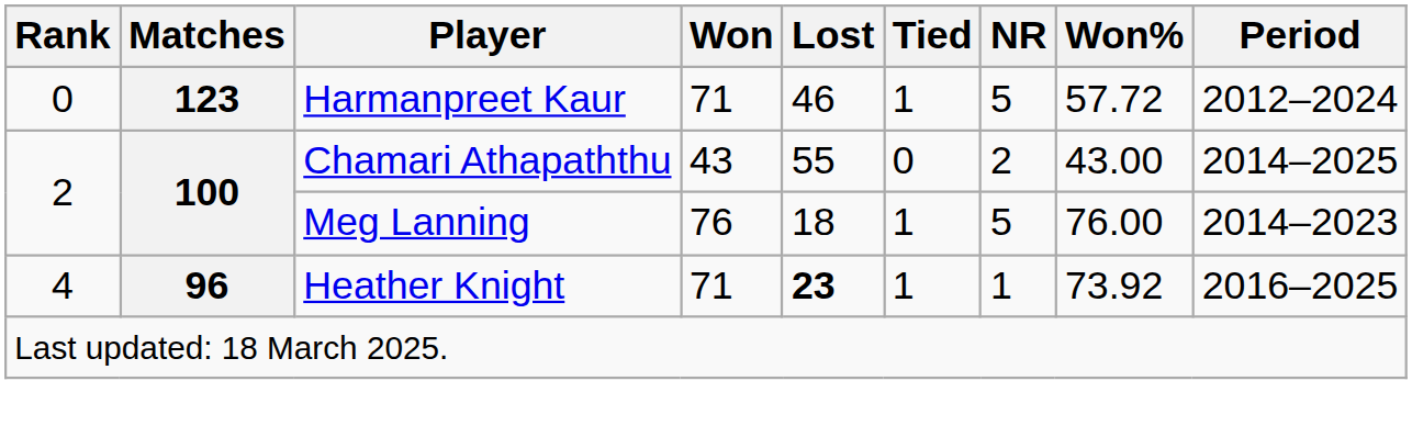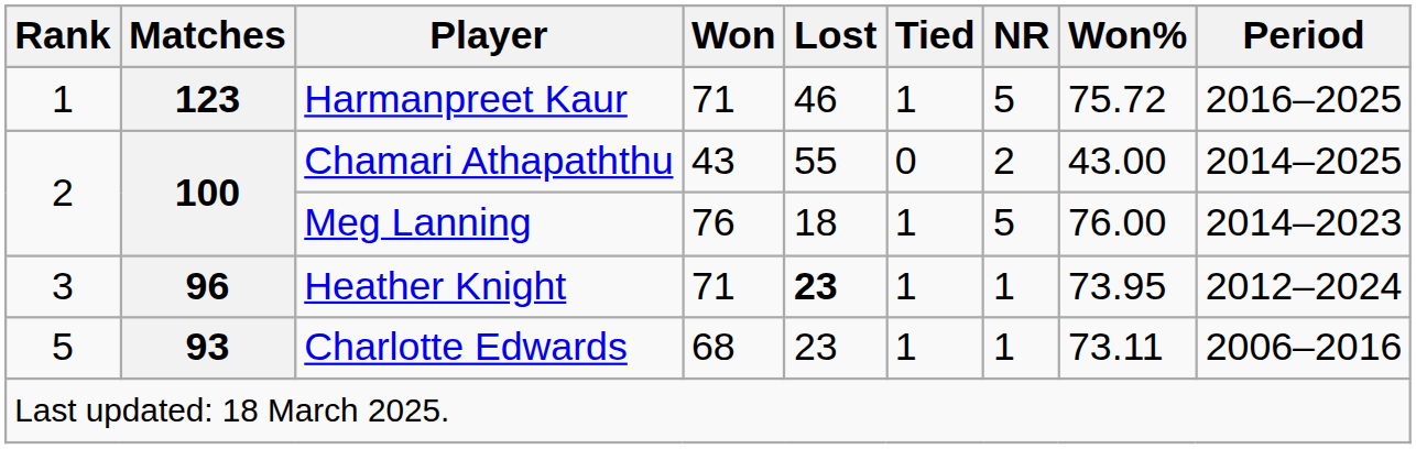 <table class="wikitable sortable">
 <tr>
 <th scope="col">Rank</th>
 <th scope="col">Matches</th>
 <th scope="col" class="unsortable">Player</th>
 <th scope="col">Won</th>
 <th scope="col">Lost</th>
 <th scope="col">Tied</th>
 <th scope="col">NR</th>
 <th scope="col">Won%</th>
 <th scope="col" class="unsortable">Period</th>
 </tr>
 <tr>
-<td align=center>0</td>
+<td align=center>1</td>
 <th scope="row">123</th>
 <td> <a href='#'>Harmanpreet Kaur</a></td>
 <td>71</td>
 <td>46</td>
 <td>1</td>
 <td>5</td>
-<td>57.72</td>
-<td>2012–2024</td>
+<td>75.72</td>
+<td>2016–2025</td>
 </tr>
 <tr>
 <td rowspan="2" align="center">2</td>
 <th rowspan="2" scope="row">100</th>
 <td> <a href='#'>Chamari Athapaththu</a></td>
 <td>43</td>
 <td>55</td>
 <td>0</td>
 <td>2</td>
 <td>43.00</td>
 <td>2014–2025</td>
 </tr>
 <tr>
 <td> <a href='#'>Meg Lanning</a></td>
 <td>76</td>
 <td>18</td>
 <td>1</td>
 <td>5</td>
 <td>76.00</td>
 <td>2014–2023</td>
 </tr>
 <tr>
-<td align=center>4</td>
+<td align=center>3</td>
 <th scope="row">96</th>
 <td> <a href='#'>Heather Knight</a></td>
 <td>71</td>
 <td><strong>23</strong></td>
 <td>1</td>
 <td>1</td>
-<td>73.92</td>
-<td>2016–2025</td>
+<td>73.95</td>
+<td>2012–2024</td>
+</tr>
+<tr>
+<td align=center>5</td>
+<th scope="row">93</th>
+<td> <a href='#'>Charlotte Edwards</a></td>
+<td>68</td>
+<td>23</td>
+<td>1</td>
+<td>1</td>
+<td>73.11</td>
+<td>2006–2016</td>
 </tr>
 <tr>
 <td scope="row" colspan="9" style="text-align:left;"><small>Last updated: 18 March 2025.</small></td>
 </tr>
 </table>
